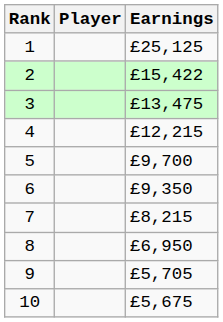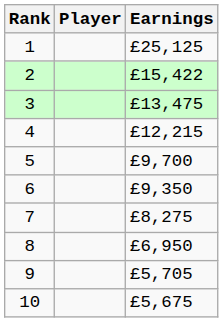 <table class="wikitable" text-align:right; margin-left:1em">
 <tr>
 <th>Rank</th>
 <th>Player</th>
 <th>Earnings</th>
 </tr>
 <tr>
 <td align=center>1</td>
 <td style="text-align:left"></td>
 <td>£25,125</td>
 </tr>
 <tr style="background-color:#ccffcc">
 <td align=center>2</td>
 <td style="text-align:left"></td>
 <td>£15,422</td>
 </tr>
 <tr style="background-color:#ccffcc">
 <td align=center>3</td>
 <td style="text-align:left"></td>
 <td>£13,475</td>
 </tr>
 <tr>
 <td align=center>4</td>
 <td style="text-align:left"></td>
 <td>£12,215</td>
 </tr>
 <tr>
 <td align=center>5</td>
 <td style="text-align:left"></td>
 <td>£9,700</td>
 </tr>
 <tr>
 <td align=center>6</td>
 <td style="text-align:left"></td>
 <td>£9,350</td>
 </tr>
 <tr>
 <td align=center>7</td>
 <td style="text-align:left"></td>
-<td>£8,215</td>
+<td>£8,275</td>
 </tr>
 <tr>
 <td align=center>8</td>
 <td style="text-align:left"></td>
 <td>£6,950</td>
 </tr>
 <tr>
 <td align=center>9</td>
 <td style="text-align:left"></td>
 <td>£5,705</td>
 </tr>
 <tr>
 <td align=center>10</td>
 <td style="text-align:left"></td>
 <td>£5,675</td>
 </tr>
 </table>
